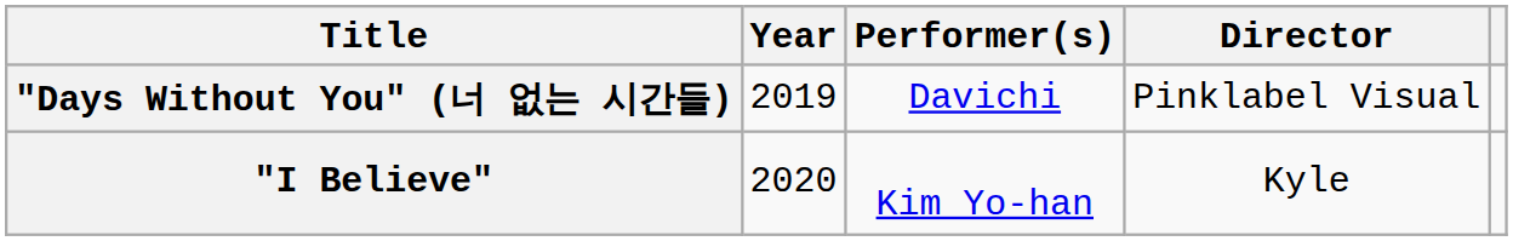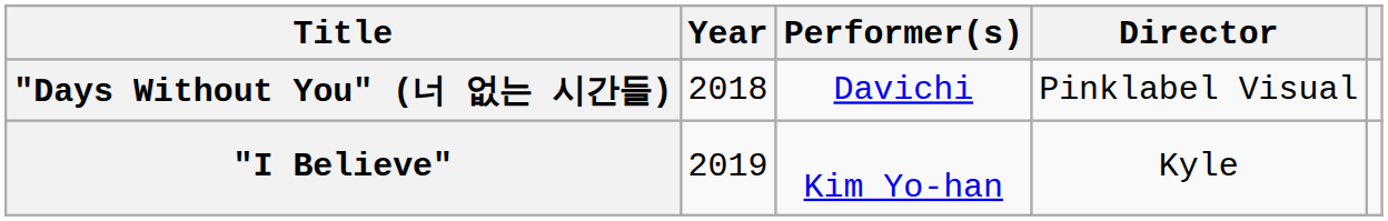 <table class="wikitable sortable plainrowheaders" style="text-align:center;">
 <tr>
 <th scope="col">Title</th>
 <th scope="col">Year</th>
 <th scope="col">Performer(s)</th>
 <th scope="col">Director</th>
 <th scope="col" class="unsortable"></th>
 </tr>
 <tr>
 <th scope="row">"Days Without You" (너 없는 시간들)</th>
-<td>2019</td>
+<td>2018</td>
 <td><a href='#'>Davichi</a></td>
 <td>Pinklabel Visual</td>
 <td></td>
 </tr>
 <tr>
 <th scope="row">"I Believe"</th>
-<td>2020</td>
+<td>2019</td>
 <td><br><a href='#'>Kim Yo-han</a></td>
 <td>Kyle</td>
 <td></td>
 </tr>
 </table>
